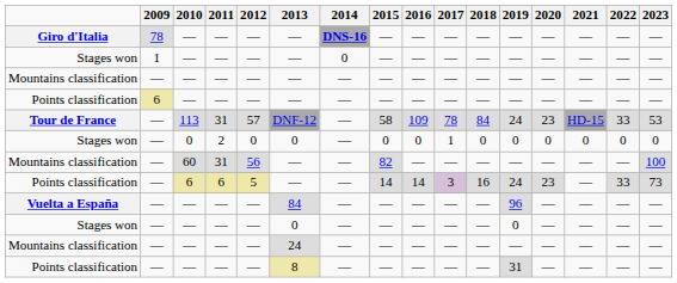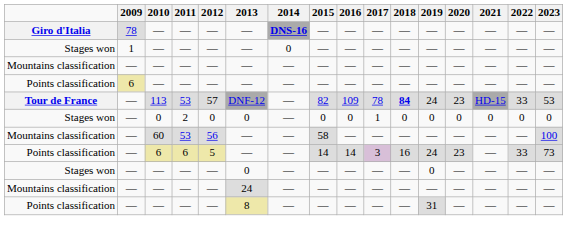 <table class="wikitable">
 <tr>
 <td></td>
 <th scope="col">2009</th>
 <th scope="col">2010</th>
 <th scope="col">2011</th>
 <th scope="col">2012</th>
 <th scope="col">2013</th>
 <th scope="col">2014</th>
 <th scope="col">2015</th>
 <th scope="col">2016</th>
 <th scope="col">2017</th>
 <th scope="col">2018</th>
 <th scope="col">2019</th>
 <th scope="col">2020</th>
 <th scope="col">2021</th>
 <th scope="col">2022</th>
 <th scope="col">2023</th>
 </tr>
 <tr style="text-align:center;">
 <th scope="row"><a href='#'>Giro d'Italia</a></th>
 <td style="background:#DDDDDD;"><a href='#'>78</a></td>
 <td>—</td>
 <td>—</td>
 <td>—</td>
 <td>—</td>
 <td style="background:#AAAAAA;"><strong><a href='#'>DNS-16</a></strong></td>
 <td>—</td>
 <td>—</td>
 <td>—</td>
 <td>—</td>
 <td>—</td>
 <td>—</td>
 <td>—</td>
 <td>—</td>
 <td>—</td>
 </tr>
 <tr style="text-align:center;">
 <td style="text-align:right;">Stages won</td>
 <td>1</td>
 <td>—</td>
 <td>—</td>
 <td>—</td>
 <td>—</td>
 <td>0</td>
 <td>—</td>
 <td>—</td>
 <td>—</td>
 <td>—</td>
 <td>—</td>
 <td>—</td>
 <td>—</td>
 <td>—</td>
 <td>—</td>
 </tr>
 <tr style="text-align:center;">
 <td style="text-align:right;">Mountains classification</td>
 <td>—</td>
 <td>—</td>
 <td>—</td>
 <td>—</td>
 <td>—</td>
 <td>—</td>
 <td>—</td>
 <td>—</td>
 <td>—</td>
 <td>—</td>
 <td>—</td>
 <td>—</td>
 <td>—</td>
 <td>—</td>
 <td>—</td>
 </tr>
 <tr style="text-align:center;">
 <td style="text-align:right;">Points classification</td>
 <td style="background:#EEE8AA;">6</td>
 <td>—</td>
 <td>—</td>
 <td>—</td>
 <td>—</td>
 <td>—</td>
 <td>—</td>
 <td>—</td>
 <td>—</td>
 <td>—</td>
 <td>—</td>
 <td>—</td>
 <td>—</td>
 <td>—</td>
 <td>—</td>
 </tr>
 <tr style="text-align:center;">
 <th scope="row"><a href='#'>Tour de France</a></th>
 <td>—</td>
 <td style="background:#DDDDDD;"><a href='#'>113</a></td>
-<td style="background:#DDDDDD;">31</td>
+<td style="background:#DDDDDD;"><a href='#'>53</a></td>
 <td style="background:#DDDDDD;">57</td>
 <td style="background:#AAAAAA;"><a href='#'>DNF-12</a></td>
 <td>—</td>
-<td style="background:#DDDDDD;">58</td>
+<td style="background:#DDDDDD;"><a href='#'>82</a></td>
 <td style="background:#DDDDDD;"><a href='#'>109</a></td>
 <td style="background:#DDDDDD;"><a href='#'>78</a></td>
-<td style="background:#DDDDDD;"><a href='#'>84</a></td>
+<td style="background:#DDDDDD;"><strong><a href='#'>84</a></strong></td>
 <td style="background:#DDDDDD;">24</td>
 <td style="background:#DDDDDD;">23</td>
 <td style="background:#AAAAAA;"><a href='#'>HD-15</a></td>
 <td style="background:#DDDDDD;">33</td>
 <td style="background:#DDDDDD;">53</td>
 </tr>
 <tr style="text-align:center;">
 <td style="text-align:right;">Stages won</td>
 <td>—</td>
 <td>0</td>
 <td>2</td>
 <td>0</td>
 <td>0</td>
 <td>—</td>
 <td>0</td>
 <td>0</td>
 <td>1</td>
 <td>0</td>
 <td>0</td>
 <td>0</td>
 <td>0</td>
 <td>0</td>
 <td>0</td>
 </tr>
 <tr style="text-align:center;">
 <td style="text-align:right;">Mountains classification</td>
 <td>—</td>
 <td style="background:#DDDDDD;">60</td>
-<td style="background:#DDDDDD;">31</td>
+<td style="background:#DDDDDD;"><a href='#'>53</a></td>
 <td style="background:#DDDDDD;"><a href='#'>56</a></td>
 <td>—</td>
 <td>—</td>
-<td style="background:#DDDDDD;"><a href='#'>82</a></td>
+<td style="background:#DDDDDD;">58</td>
 <td>—</td>
 <td>—</td>
 <td>—</td>
 <td>—</td>
 <td>—</td>
 <td>—</td>
 <td>—</td>
 <td style="background:#DDDDDD;"><a href='#'>100</a></td>
 </tr>
 <tr style="text-align:center;">
 <td style="text-align:right;">Points classification</td>
 <td>—</td>
 <td style="background:#EEE8AA;">6</td>
 <td style="background:#EEE8AA;">6</td>
 <td style="background:#EEE8AA;">5</td>
 <td>—</td>
 <td>—</td>
 <td style="background:#DDDDDD;">14</td>
 <td style="background:#DDDDDD;">14</td>
 <td style="background:#D8BFD8;">3</td>
 <td style="background:#DDDDDD;">16</td>
 <td style="background:#DDDDDD;">24</td>
 <td style="background:#DDDDDD;">23</td>
 <td>—</td>
 <td style="background:#DDDDDD;">33</td>
 <td style="background:#DDDDDD;">73</td>
-</tr>
-<tr style="text-align:center;">
-<th scope="row"><a href='#'>Vuelta a España</a></th>
-<td>—</td>
-<td>—</td>
-<td>—</td>
-<td>—</td>
-<td style="background:#DDDDDD;"><a href='#'>84</a></td>
-<td>—</td>
-<td>—</td>
-<td>—</td>
-<td>—</td>
-<td>—</td>
-<td style="background:#DDDDDD;"><a href='#'>96</a></td>
-<td>—</td>
-<td>—</td>
-<td>—</td>
-<td>—</td>
 </tr>
 <tr style="text-align:center;">
 <td style="text-align:right;">Stages won</td>
 <td>—</td>
 <td>—</td>
 <td>—</td>
 <td>—</td>
 <td>0</td>
 <td>—</td>
 <td>—</td>
 <td>—</td>
 <td>—</td>
 <td>—</td>
 <td>0</td>
 <td>—</td>
 <td>—</td>
 <td>—</td>
 <td>—</td>
 </tr>
 <tr style="text-align:center;">
 <td style="text-align:right;">Mountains classification</td>
 <td>—</td>
 <td>—</td>
 <td>—</td>
 <td>—</td>
 <td style="background:#DDDDDD;">24</td>
 <td>—</td>
 <td>—</td>
 <td>—</td>
 <td>—</td>
 <td>—</td>
 <td>—</td>
 <td>—</td>
 <td>—</td>
 <td>—</td>
 <td>—</td>
 </tr>
 <tr style="text-align:center;">
 <td style="text-align:right;">Points classification</td>
 <td>—</td>
 <td>—</td>
 <td>—</td>
 <td>—</td>
 <td style="background:#EEE8AA;">8</td>
 <td>—</td>
 <td>—</td>
 <td>—</td>
 <td>—</td>
 <td>—</td>
 <td style="background:#DDDDDD;">31</td>
 <td>—</td>
 <td>—</td>
 <td>—</td>
 <td>—</td>
 </tr>
 </table>
